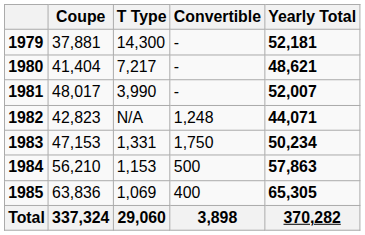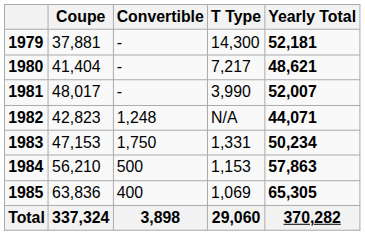 <table class="wikitable">
 <tr>
 <th></th>
 <th>Coupe</th>
+<th>Convertible</th>
 <th>T Type</th>
-<th>Convertible</th>
 <th>Yearly Total</th>
 </tr>
 <tr>
 <td><strong>1979</strong></td>
 <td>37,881</td>
+<td>-</td>
 <td>14,300</td>
-<td>-</td>
 <td><strong>52,181</strong></td>
 </tr>
 <tr>
 <td><strong>1980</strong></td>
 <td>41,404</td>
+<td>-</td>
 <td>7,217</td>
-<td>-</td>
 <td><strong>48,621</strong></td>
 </tr>
 <tr>
 <td><strong>1981</strong></td>
 <td>48,017</td>
+<td>-</td>
 <td>3,990</td>
-<td>-</td>
 <td><strong>52,007</strong></td>
 </tr>
 <tr>
 <td><strong>1982</strong></td>
 <td>42,823</td>
+<td>1,248</td>
 <td>N/A</td>
-<td>1,248</td>
 <td><strong>44,071</strong></td>
 </tr>
 <tr>
 <td><strong>1983</strong></td>
 <td>47,153</td>
+<td>1,750</td>
 <td>1,331</td>
-<td>1,750</td>
 <td><strong>50,234</strong></td>
 </tr>
 <tr>
 <td><strong>1984</strong></td>
 <td>56,210</td>
+<td>500</td>
 <td>1,153</td>
-<td>500</td>
 <td><strong>57,863</strong></td>
 </tr>
 <tr>
 <td><strong>1985</strong></td>
 <td>63,836</td>
+<td>400</td>
 <td>1,069</td>
-<td>400</td>
 <td><strong>65,305</strong></td>
 </tr>
 <tr>
 <th><strong>Total</strong></th>
 <th><strong>337,324</strong></th>
+<th><strong>3,898</strong></th>
 <th><strong>29,060</strong></th>
-<th><strong>3,898</strong></th>
 <th><strong><u>370,282</u></strong></th>
 </tr>
 </table>
